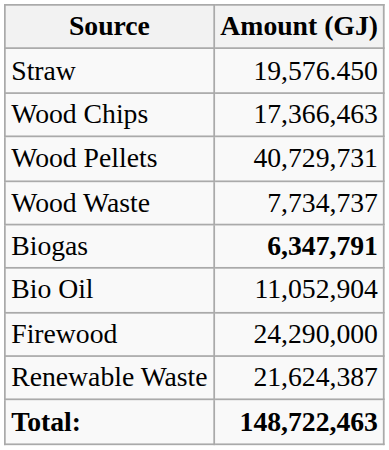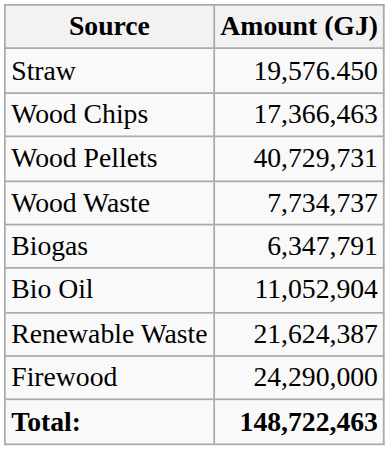 <table style="text-align: right" class="wikitable">
 <tr>
 <th>Source</th>
 <th>Amount (GJ)</th>
 </tr>
 <tr>
 <td align="left">Straw</td>
 <td>19,576.450</td>
 </tr>
 <tr>
 <td align="left">Wood Chips</td>
 <td>17,366,463</td>
 </tr>
 <tr>
 <td align="left">Wood Pellets</td>
 <td>40,729,731</td>
 </tr>
 <tr>
 <td align="left">Wood Waste</td>
 <td>7,734,737</td>
 </tr>
 <tr>
 <td align="left">Biogas</td>
-<td><strong>6,347,791</strong></td>
+<td>6,347,791</td>
 </tr>
 <tr>
 <td align="left">Bio Oil</td>
 <td>11,052,904</td>
 </tr>
 <tr>
+<td align="left">Renewable Waste</td>
+<td>21,624,387</td>
+</tr>
+<tr>
 <td align="left">Firewood</td>
 <td>24,290,000</td>
-</tr>
-<tr>
-<td align="left">Renewable Waste</td>
-<td>21,624,387</td>
 </tr>
 <tr>
 <td align="left"><strong>Total:</strong></td>
 <td><strong>148,722,463</strong></td>
 </tr>
 </table>
